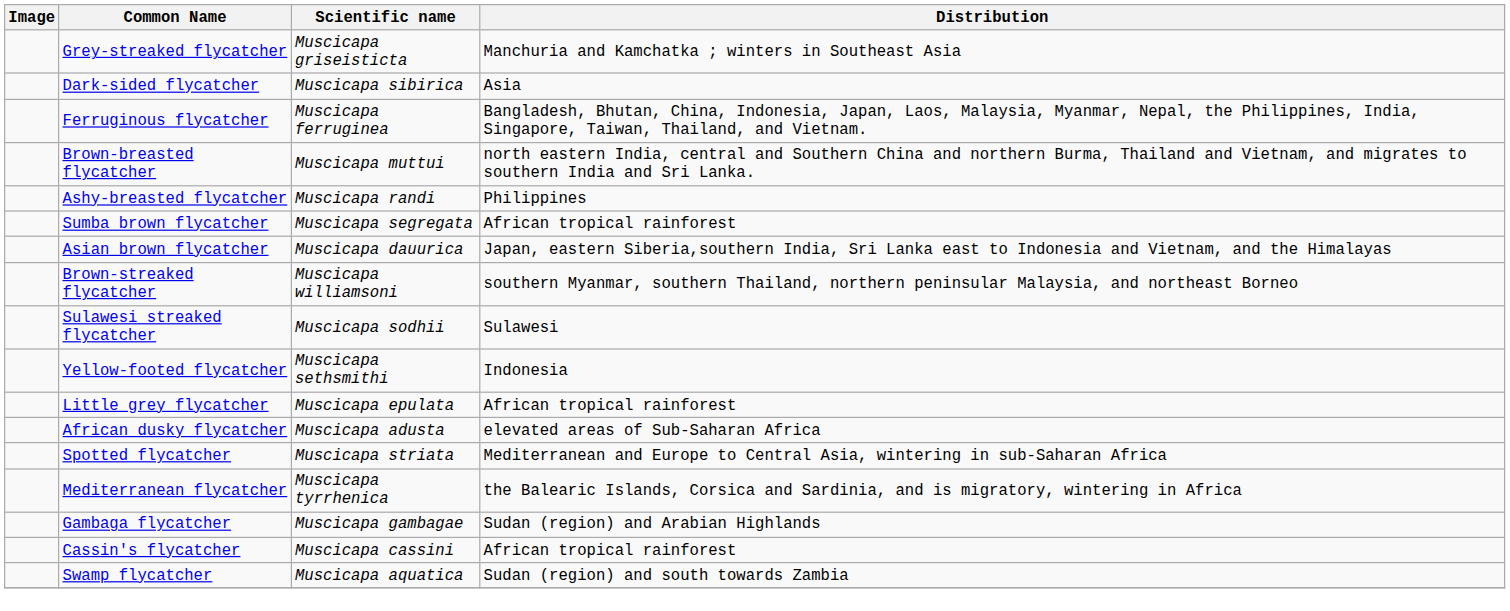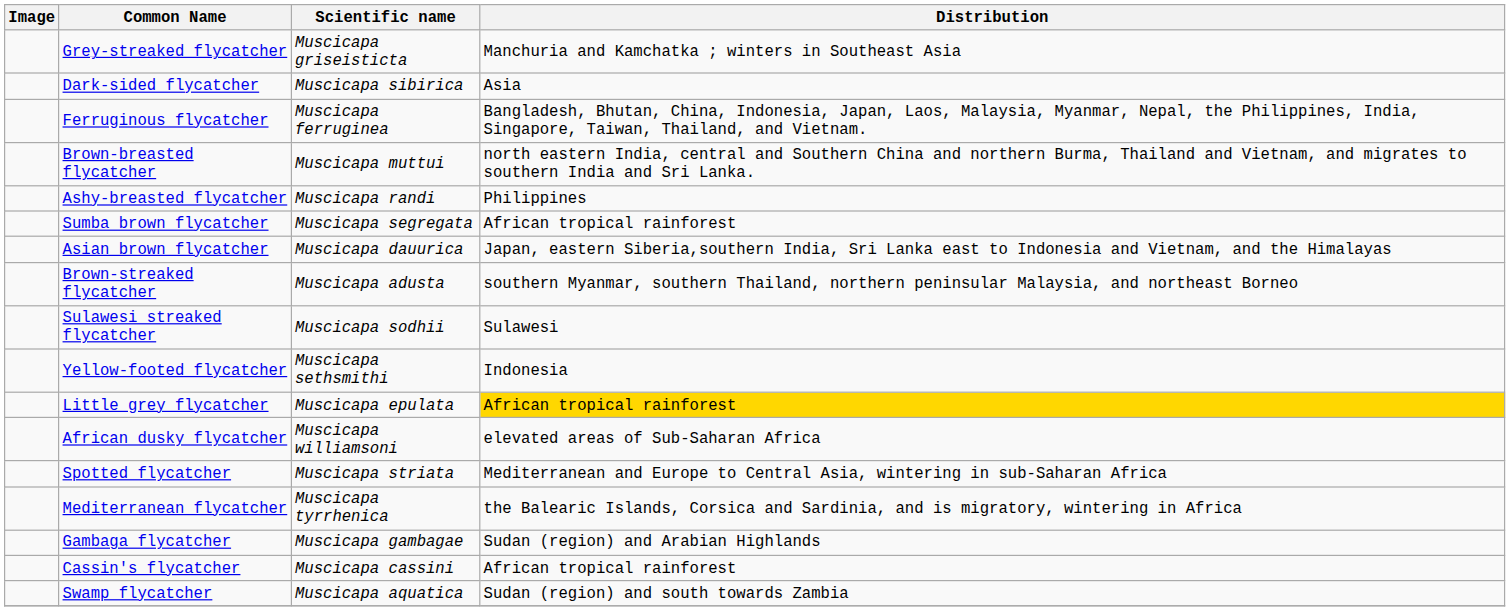 <table class="wikitable">
 <tr>
 <th>Image</th>
 <th>Common Name</th>
 <th>Scientific name</th>
 <th>Distribution</th>
 </tr>
 <tr>
 <td></td>
 <td><a href='#'>Grey-streaked flycatcher</a></td>
 <td><em>Muscicapa griseisticta</em></td>
 <td>Manchuria and Kamchatka ; winters in Southeast Asia</td>
 </tr>
 <tr>
 <td></td>
 <td><a href='#'>Dark-sided flycatcher</a></td>
 <td><em>Muscicapa sibirica</em></td>
 <td>Asia</td>
 </tr>
 <tr>
 <td></td>
 <td><a href='#'>Ferruginous flycatcher</a></td>
 <td><em>Muscicapa ferruginea</em></td>
 <td>Bangladesh, Bhutan, China, Indonesia, Japan, Laos, Malaysia, Myanmar, Nepal, the Philippines, India, Singapore, Taiwan, Thailand, and Vietnam.</td>
 </tr>
 <tr>
 <td></td>
 <td><a href='#'>Brown-breasted flycatcher</a></td>
 <td><em>Muscicapa muttui</em></td>
 <td>north eastern India, central and Southern China and northern Burma, Thailand and Vietnam, and migrates to southern India and Sri Lanka.</td>
 </tr>
 <tr>
 <td></td>
 <td><a href='#'>Ashy-breasted flycatcher</a></td>
 <td><em>Muscicapa randi</em></td>
 <td>Philippines</td>
 </tr>
 <tr>
 <td></td>
 <td><a href='#'>Sumba brown flycatcher</a></td>
 <td><em>Muscicapa segregata</em></td>
 <td>African tropical rainforest</td>
 </tr>
 <tr>
 <td></td>
 <td><a href='#'>Asian brown flycatcher</a></td>
 <td><em>Muscicapa dauurica</em></td>
 <td>Japan, eastern Siberia,southern India, Sri Lanka east to Indonesia and Vietnam, and the Himalayas</td>
 </tr>
 <tr>
 <td></td>
 <td><a href='#'>Brown-streaked flycatcher</a></td>
-<td><em>Muscicapa williamsoni</em></td>
+<td><em>Muscicapa adusta</em></td>
 <td>southern Myanmar, southern Thailand, northern peninsular Malaysia, and northeast Borneo</td>
 </tr>
 <tr>
 <td></td>
 <td><a href='#'>Sulawesi streaked flycatcher</a></td>
 <td><em>Muscicapa sodhii</em></td>
 <td>Sulawesi</td>
 </tr>
 <tr>
 <td></td>
 <td><a href='#'>Yellow-footed flycatcher</a></td>
 <td><em>Muscicapa sethsmithi</em></td>
 <td>Indonesia</td>
 </tr>
 <tr>
 <td></td>
 <td><a href='#'>Little grey flycatcher</a></td>
 <td><em>Muscicapa epulata</em></td>
-<td>African tropical rainforest</td>
+<td style="background: gold;">African tropical rainforest</td>
 </tr>
 <tr>
 <td></td>
 <td><a href='#'>African dusky flycatcher</a></td>
-<td><em>Muscicapa adusta</em></td>
+<td><em>Muscicapa williamsoni</em></td>
 <td>elevated areas of Sub-Saharan Africa</td>
 </tr>
 <tr>
 <td></td>
 <td><a href='#'>Spotted flycatcher</a></td>
 <td><em>Muscicapa striata</em></td>
 <td>Mediterranean and Europe to Central Asia, wintering in sub-Saharan Africa</td>
 </tr>
 <tr>
 <td></td>
 <td><a href='#'>Mediterranean flycatcher</a></td>
 <td><em>Muscicapa tyrrhenica</em></td>
 <td>the Balearic Islands, Corsica and Sardinia, and is migratory, wintering in Africa</td>
 </tr>
 <tr>
 <td></td>
 <td><a href='#'>Gambaga flycatcher</a></td>
 <td><em>Muscicapa gambagae</em></td>
 <td>Sudan (region) and Arabian Highlands</td>
 </tr>
 <tr>
 <td></td>
 <td><a href='#'>Cassin's flycatcher</a></td>
 <td><em>Muscicapa cassini</em></td>
 <td>African tropical rainforest</td>
 </tr>
 <tr>
 <td></td>
 <td><a href='#'>Swamp flycatcher</a></td>
 <td><em>Muscicapa aquatica</em></td>
 <td>Sudan (region) and south towards Zambia</td>
 </tr>
 <tr>
 </tr>
 </table>
